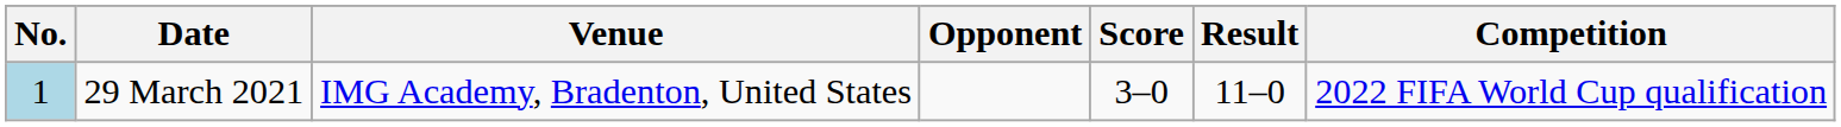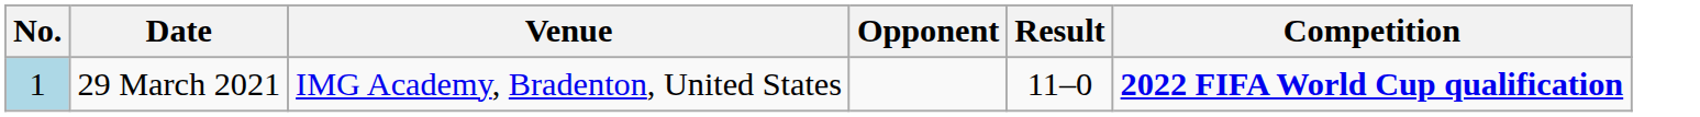 <table class="wikitable sortable">
 <tr>
 <th scope="col">No.</th>
 <th scope="col">Date</th>
 <th scope="col">Venue</th>
 <th scope="col">Opponent</th>
-<th scope="col">Score</th>
 <th scope="col">Result</th>
 <th scope="col">Competition</th>
 </tr>
 <tr>
 <td align="center" style="background: lightblue;">1</td>
 <td>29 March 2021</td>
 <td><a href='#'>IMG Academy</a>, <a href='#'>Bradenton</a>, United States</td>
 <td></td>
-<td align="center">3–0</td>
 <td align="center">11–0</td>
-<td><a href='#'>2022 FIFA World Cup qualification</a></td>
+<td><strong><a href='#'>2022 FIFA World Cup qualification</a></strong></td>
 </tr>
 </table>
